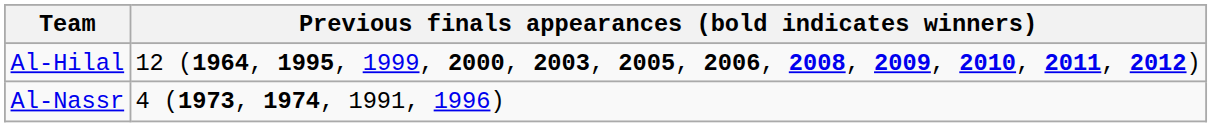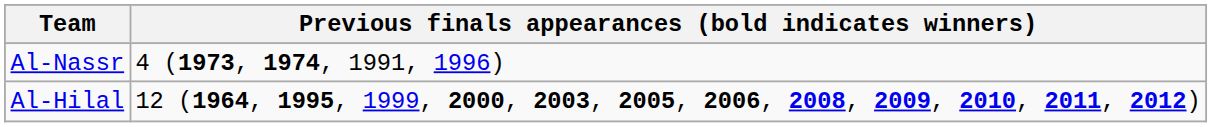 <table class="wikitable">
 <tr>
 <th>Team</th>
 <th>Previous finals appearances (bold indicates winners)</th>
 </tr>
 <tr>
+<td><a href='#'>Al-Nassr</a></td>
+<td>4 (<strong>1973</strong>, <strong>1974</strong>, 1991, <a href='#'>1996</a>)</td>
+</tr>
+<tr>
 <td><a href='#'>Al-Hilal</a></td>
 <td>12 (<strong>1964</strong>, <strong>1995</strong>, <a href='#'>1999</a>, <strong>2000</strong>, <strong>2003</strong>, <strong>2005</strong>, <strong>2006</strong>, <strong><a href='#'>2008</a></strong>, <strong><a href='#'>2009</a></strong>, <strong><a href='#'>2010</a></strong>, <strong><a href='#'>2011</a></strong>, <strong><a href='#'>2012</a></strong>)</td>
 </tr>
-<tr>
-<td><a href='#'>Al-Nassr</a></td>
-<td>4 (<strong>1973</strong>, <strong>1974</strong>, 1991, <a href='#'>1996</a>)</td>
-</tr>
 </table>
